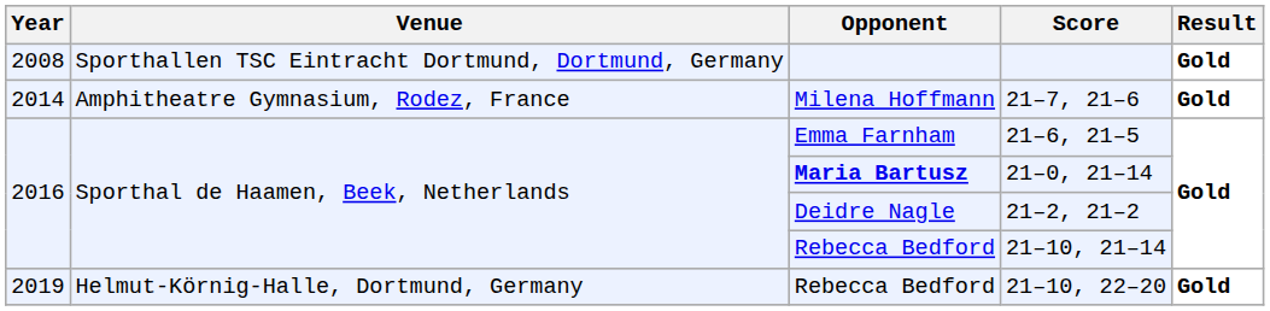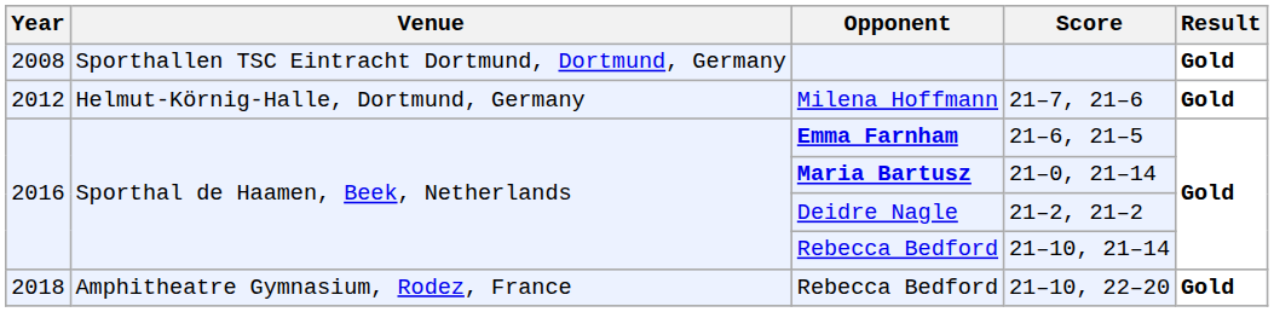 <table class="sortable wikitable" style="font-size: 90%;">
 <tr>
 <th>Year</th>
 <th>Venue</th>
 <th>Opponent</th>
 <th>Score</th>
 <th>Result</th>
 </tr>
 <tr style="background:#ECF2FF">
 <td align="center">2008</td>
 <td align="left">Sporthallen TSC Eintracht Dortmund, <a href='#'>Dortmund</a>, Germany</td>
 <td align="left"></td>
 <td align="left"></td>
 <td style="text-align:left; background:white"> <strong>Gold</strong></td>
 </tr>
 <tr style="background:#ECF2FF">
-<td align="center">2014</td>
-<td align="left">Amphitheatre Gymnasium, <a href='#'>Rodez</a>, France</td>
+<td align="center">2012</td>
+<td align="left">Helmut-Körnig-Halle, Dortmund, Germany</td>
 <td align="left"> <a href='#'>Milena Hoffmann</a></td>
 <td align="left">21–7, 21–6</td>
 <td style="text-align:left; background:white"> <strong>Gold</strong></td>
 </tr>
 <tr style="background:#ECF2FF">
 <td rowspan="4" align="center">2016</td>
 <td rowspan="4" align="left">Sporthal de Haamen, <a href='#'>Beek</a>, Netherlands</td>
-<td align="left"> <a href='#'>Emma Farnham</a></td>
+<td align="left"><strong> <a href='#'>Emma Farnham</a></strong></td>
 <td align="left">21–6, 21–5</td>
 <td rowspan="4" style="text-align:left; background:white"> <strong>Gold</strong></td>
 </tr>
 <tr style="background:#ECF2FF">
 <td align="left"><strong> <a href='#'>Maria Bartusz</a></strong></td>
 <td align="left">21–0, 21–14</td>
 </tr>
 <tr style="background:#ECF2FF">
 <td align="left"> <a href='#'>Deidre Nagle</a></td>
 <td align="left">21–2, 21–2</td>
 </tr>
 <tr style="background:#ECF2FF">
 <td align="left"> <a href='#'>Rebecca Bedford</a></td>
 <td align="left">21–10, 21–14</td>
 </tr>
 <tr style="background:#ECF2FF">
-<td align="center">2019</td>
-<td align="left">Helmut-Körnig-Halle, Dortmund, Germany</td>
+<td align="center">2018</td>
+<td align="left">Amphitheatre Gymnasium, <a href='#'>Rodez</a>, France</td>
 <td align="left"> Rebecca Bedford</td>
 <td align="left">21–10, 22–20</td>
 <td style="text-align:left; background:white"> <strong>Gold</strong></td>
 </tr>
 </table>
